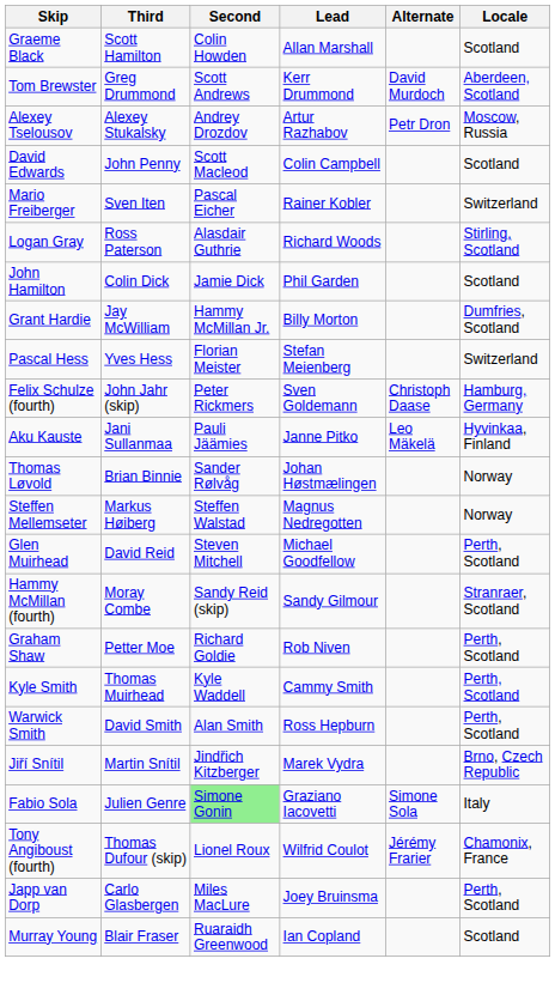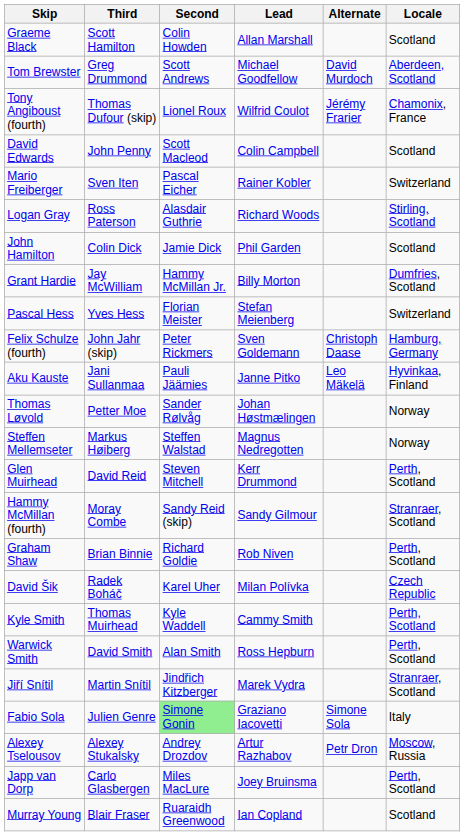 <table class=wikitable>
 <tr>
 <th>Skip</th>
 <th>Third</th>
 <th>Second</th>
 <th>Lead</th>
 <th>Alternate</th>
 <th>Locale</th>
 </tr>
 <tr>
 <td><a href='#'>Graeme Black</a></td>
 <td><a href='#'>Scott Hamilton</a></td>
 <td><a href='#'>Colin Howden</a></td>
 <td><a href='#'>Allan Marshall</a></td>
 <td></td>
 <td> Scotland</td>
 </tr>
 <tr>
 <td><a href='#'>Tom Brewster</a></td>
 <td><a href='#'>Greg Drummond</a></td>
 <td><a href='#'>Scott Andrews</a></td>
-<td><a href='#'>Kerr Drummond</a></td>
+<td><a href='#'>Michael Goodfellow</a></td>
 <td><a href='#'>David Murdoch</a></td>
 <td> <a href='#'>Aberdeen, Scotland</a></td>
 </tr>
 <tr>
-<td><a href='#'>Alexey Tselousov</a></td>
-<td><a href='#'>Alexey Stukalsky</a></td>
-<td><a href='#'>Andrey Drozdov</a></td>
-<td><a href='#'>Artur Razhabov</a></td>
-<td><a href='#'>Petr Dron</a></td>
-<td> <a href='#'>Moscow</a>, Russia</td>
+<td><a href='#'>Tony Angiboust</a> (fourth)</td>
+<td><a href='#'>Thomas Dufour</a> (skip)</td>
+<td><a href='#'>Lionel Roux</a></td>
+<td><a href='#'>Wilfrid Coulot</a></td>
+<td><a href='#'>Jérémy Frarier</a></td>
+<td> <a href='#'>Chamonix</a>, France</td>
 </tr>
 <tr>
 <td><a href='#'>David Edwards</a></td>
 <td><a href='#'>John Penny</a></td>
 <td><a href='#'>Scott Macleod</a></td>
 <td><a href='#'>Colin Campbell</a></td>
 <td></td>
 <td> Scotland</td>
 </tr>
 <tr>
 <td><a href='#'>Mario Freiberger</a></td>
 <td><a href='#'>Sven Iten</a></td>
 <td><a href='#'>Pascal Eicher</a></td>
 <td><a href='#'>Rainer Kobler</a></td>
 <td></td>
 <td> Switzerland</td>
 </tr>
 <tr>
 <td><a href='#'>Logan Gray</a></td>
 <td><a href='#'>Ross Paterson</a></td>
 <td><a href='#'>Alasdair Guthrie</a></td>
 <td><a href='#'>Richard Woods</a></td>
 <td></td>
 <td> <a href='#'>Stirling, Scotland</a></td>
 </tr>
 <tr>
 <td><a href='#'>John Hamilton</a></td>
 <td><a href='#'>Colin Dick</a></td>
 <td><a href='#'>Jamie Dick</a></td>
 <td><a href='#'>Phil Garden</a></td>
 <td></td>
 <td> Scotland</td>
 </tr>
 <tr>
 <td><a href='#'>Grant Hardie</a></td>
 <td><a href='#'>Jay McWilliam</a></td>
 <td><a href='#'>Hammy McMillan Jr.</a></td>
 <td><a href='#'>Billy Morton</a></td>
 <td></td>
 <td> <a href='#'>Dumfries</a>, Scotland</td>
 </tr>
 <tr>
 <td><a href='#'>Pascal Hess</a></td>
 <td><a href='#'>Yves Hess</a></td>
 <td><a href='#'>Florian Meister</a></td>
 <td><a href='#'>Stefan Meienberg</a></td>
 <td></td>
 <td> Switzerland</td>
 </tr>
 <tr>
 <td><a href='#'>Felix Schulze</a> (fourth)</td>
 <td><a href='#'>John Jahr</a> (skip)</td>
 <td><a href='#'>Peter Rickmers</a></td>
 <td><a href='#'>Sven Goldemann</a></td>
 <td><a href='#'>Christoph Daase</a></td>
 <td> <a href='#'>Hamburg, Germany</a></td>
 </tr>
 <tr>
 <td><a href='#'>Aku Kauste</a></td>
 <td><a href='#'>Jani Sullanmaa</a></td>
 <td><a href='#'>Pauli Jäämies</a></td>
 <td><a href='#'>Janne Pitko</a></td>
 <td><a href='#'>Leo Mäkelä</a></td>
 <td> <a href='#'>Hyvinkaa</a>, Finland</td>
 </tr>
 <tr>
 <td><a href='#'>Thomas Løvold</a></td>
-<td><a href='#'>Brian Binnie</a></td>
+<td><a href='#'>Petter Moe</a></td>
 <td><a href='#'>Sander Rølvåg</a></td>
 <td><a href='#'>Johan Høstmælingen</a></td>
 <td></td>
 <td> Norway</td>
 </tr>
 <tr>
 <td><a href='#'>Steffen Mellemseter</a></td>
 <td><a href='#'>Markus Høiberg</a></td>
 <td><a href='#'>Steffen Walstad</a></td>
 <td><a href='#'>Magnus Nedregotten</a></td>
 <td></td>
 <td> Norway</td>
 </tr>
 <tr>
 <td><a href='#'>Glen Muirhead</a></td>
 <td><a href='#'>David Reid</a></td>
 <td><a href='#'>Steven Mitchell</a></td>
-<td><a href='#'>Michael Goodfellow</a></td>
+<td><a href='#'>Kerr Drummond</a></td>
 <td></td>
 <td> <a href='#'>Perth</a>, Scotland</td>
 </tr>
 <tr>
 <td><a href='#'>Hammy McMillan</a> (fourth)</td>
 <td><a href='#'>Moray Combe</a></td>
 <td><a href='#'>Sandy Reid</a> (skip)</td>
 <td><a href='#'>Sandy Gilmour</a></td>
 <td></td>
 <td> <a href='#'>Stranraer</a>, Scotland</td>
 </tr>
 <tr>
 <td><a href='#'>Graham Shaw</a></td>
-<td><a href='#'>Petter Moe</a></td>
+<td><a href='#'>Brian Binnie</a></td>
 <td><a href='#'>Richard Goldie</a></td>
 <td><a href='#'>Rob Niven</a></td>
 <td></td>
 <td> <a href='#'>Perth</a>, Scotland</td>
+</tr>
+<tr>
+<td><a href='#'>David Šik</a></td>
+<td><a href='#'>Radek Boháč</a></td>
+<td><a href='#'>Karel Uher</a></td>
+<td><a href='#'>Milan Polívka</a></td>
+<td></td>
+<td> <a href='#'>Czech Republic</a></td>
 </tr>
 <tr>
 <td><a href='#'>Kyle Smith</a></td>
 <td><a href='#'>Thomas Muirhead</a></td>
 <td><a href='#'>Kyle Waddell</a></td>
 <td><a href='#'>Cammy Smith</a></td>
 <td></td>
 <td> <a href='#'>Perth, Scotland</a></td>
 </tr>
 <tr>
 <td><a href='#'>Warwick Smith</a></td>
 <td><a href='#'>David Smith</a></td>
 <td><a href='#'>Alan Smith</a></td>
 <td><a href='#'>Ross Hepburn</a></td>
 <td></td>
 <td> <a href='#'>Perth</a>, Scotland</td>
 </tr>
 <tr>
 <td><a href='#'>Jiří Snítil</a></td>
 <td><a href='#'>Martin Snítil</a></td>
 <td><a href='#'>Jindřich Kitzberger</a></td>
 <td><a href='#'>Marek Vydra</a></td>
 <td></td>
-<td> <a href='#'>Brno</a>, <a href='#'>Czech Republic</a></td>
+<td> <a href='#'>Stranraer</a>, Scotland</td>
 </tr>
 <tr>
 <td><a href='#'>Fabio Sola</a></td>
 <td><a href='#'>Julien Genre</a></td>
 <td style="background: lightgreen;"><a href='#'>Simone Gonin</a></td>
 <td><a href='#'>Graziano Iacovetti</a></td>
 <td><a href='#'>Simone Sola</a></td>
 <td> Italy</td>
 </tr>
 <tr>
-<td><a href='#'>Tony Angiboust</a> (fourth)</td>
-<td><a href='#'>Thomas Dufour</a> (skip)</td>
-<td><a href='#'>Lionel Roux</a></td>
-<td><a href='#'>Wilfrid Coulot</a></td>
-<td><a href='#'>Jérémy Frarier</a></td>
-<td> <a href='#'>Chamonix</a>, France</td>
+<td><a href='#'>Alexey Tselousov</a></td>
+<td><a href='#'>Alexey Stukalsky</a></td>
+<td><a href='#'>Andrey Drozdov</a></td>
+<td><a href='#'>Artur Razhabov</a></td>
+<td><a href='#'>Petr Dron</a></td>
+<td> <a href='#'>Moscow</a>, Russia</td>
 </tr>
 <tr>
 <td><a href='#'>Japp van Dorp</a></td>
 <td><a href='#'>Carlo Glasbergen</a></td>
 <td><a href='#'>Miles MacLure</a></td>
 <td><a href='#'>Joey Bruinsma</a></td>
 <td></td>
 <td> <a href='#'>Perth</a>, Scotland</td>
 </tr>
 <tr>
 <td><a href='#'>Murray Young</a></td>
 <td><a href='#'>Blair Fraser</a></td>
 <td><a href='#'>Ruaraidh Greenwood</a></td>
 <td><a href='#'>Ian Copland</a></td>
 <td></td>
 <td> Scotland</td>
 </tr>
 </table>
